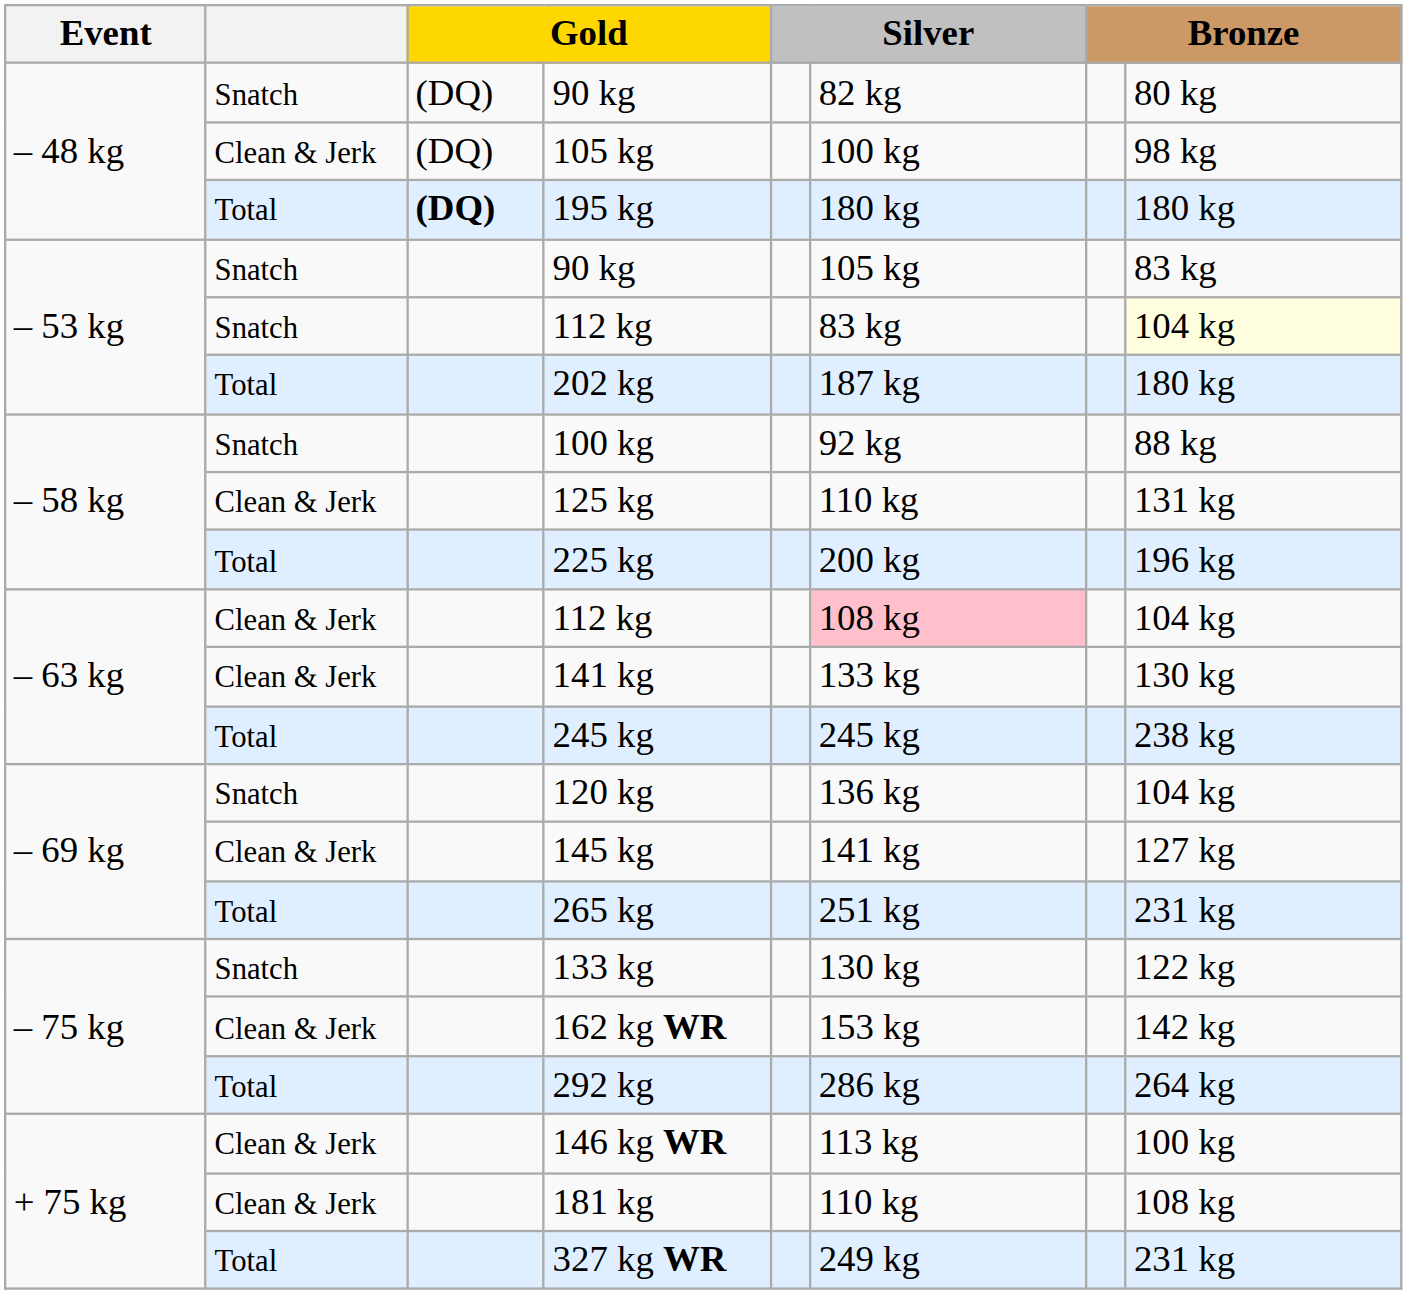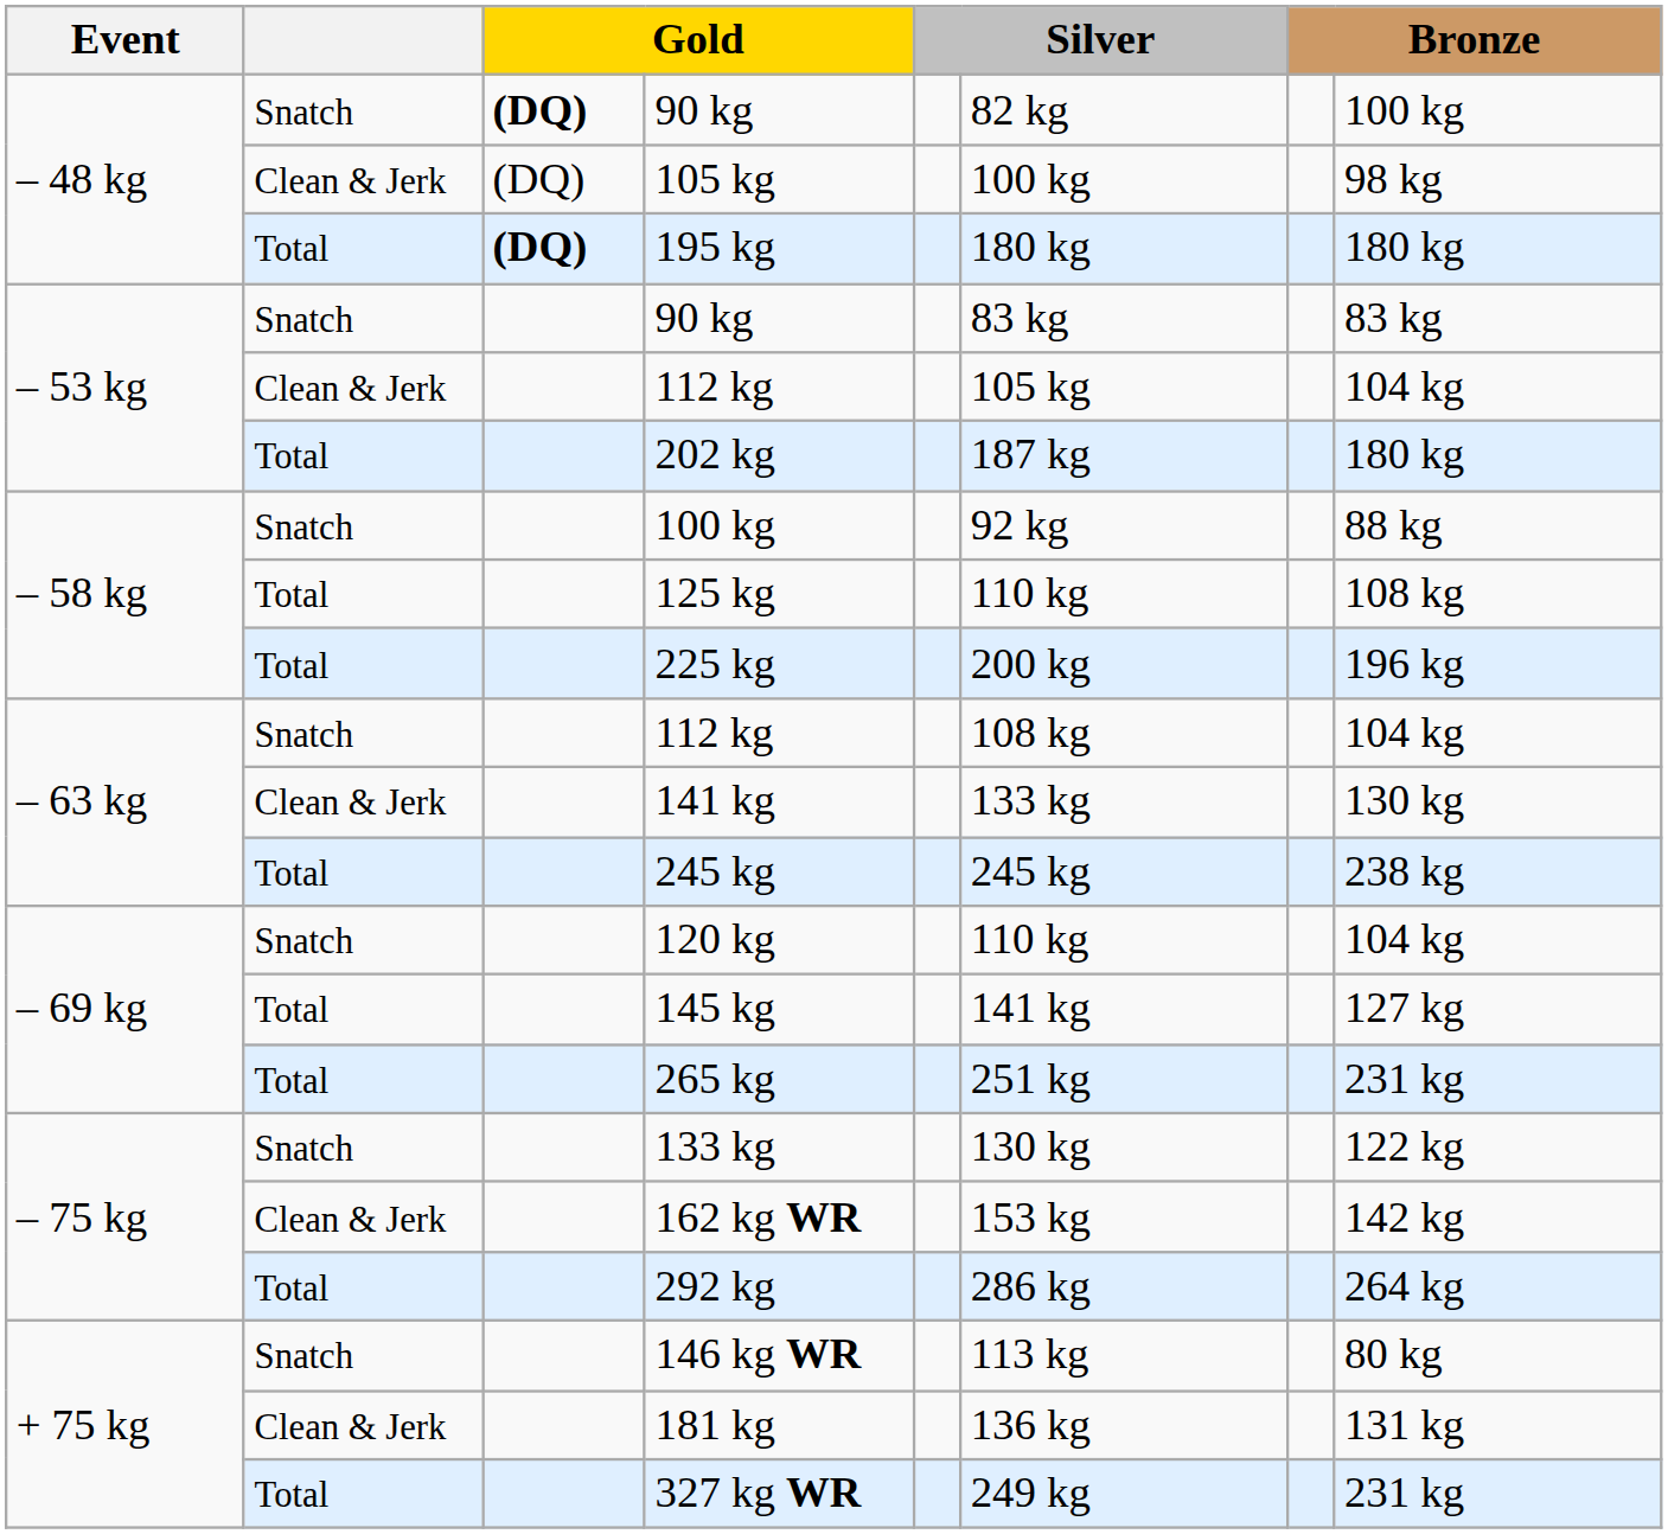 <table class="wikitable">
 <tr>
 <th width=80>Event</th>
 <th width=80></th>
 <td bgcolor=gold align="center" colspan=2 width=250><strong>Gold</strong></td>
 <td bgcolor=silver align="center" colspan=2 width=250><strong>Silver</strong></td>
 <td bgcolor=#cc9966 colspan=2 align="center" width=250><strong>Bronze</strong></td>
 </tr>
 <tr>
 <td rowspan=3>– 48 kg<br><em></em></td>
 <td><small>Snatch</small></td>
-<td> (DQ)</td>
+<td><strong> (DQ)</strong></td>
 <td>90 kg</td>
 <td></td>
 <td>82 kg</td>
 <td></td>
-<td>80 kg</td>
+<td>100 kg</td>
 </tr>
 <tr>
 <td><small>Clean & Jerk</small></td>
 <td> (DQ)</td>
 <td>105 kg</td>
 <td></td>
 <td>100 kg</td>
 <td></td>
 <td>98 kg</td>
 </tr>
 <tr bgcolor=#dfefff>
 <td><small>Total</small></td>
 <td><strong> (DQ)</strong></td>
 <td>195 kg</td>
 <td><strong></strong></td>
 <td>180 kg</td>
 <td><strong></strong></td>
 <td>180 kg</td>
 </tr>
 <tr>
 <td rowspan=3>– 53 kg<br><em></em></td>
 <td><small>Snatch</small></td>
 <td></td>
 <td>90 kg</td>
 <td></td>
-<td>105 kg</td>
+<td>83 kg</td>
 <td></td>
 <td>83 kg</td>
 </tr>
 <tr>
-<td><small>Snatch</small></td>
+<td><small>Clean & Jerk</small></td>
 <td></td>
 <td>112 kg</td>
 <td></td>
-<td>83 kg</td>
+<td>105 kg</td>
 <td></td>
-<td style="background: lightyellow;">104 kg</td>
+<td>104 kg</td>
 </tr>
 <tr bgcolor=#dfefff>
 <td><small>Total</small></td>
 <td><strong></strong></td>
 <td>202 kg</td>
 <td><strong></strong></td>
 <td>187 kg</td>
 <td><strong></strong></td>
 <td>180 kg</td>
 </tr>
 <tr>
 <td rowspan=3>– 58 kg<br><em></em></td>
 <td><small>Snatch</small></td>
 <td></td>
 <td>100 kg</td>
 <td></td>
 <td>92 kg</td>
 <td></td>
 <td>88 kg</td>
 </tr>
 <tr>
-<td><small>Clean & Jerk</small></td>
+<td><small>Total</small></td>
 <td></td>
 <td>125 kg</td>
 <td></td>
 <td>110 kg</td>
 <td></td>
-<td>131 kg</td>
+<td>108 kg</td>
 </tr>
 <tr bgcolor=#dfefff>
 <td><small>Total</small></td>
 <td><strong></strong></td>
 <td>225 kg</td>
 <td><strong></strong></td>
 <td>200 kg</td>
 <td><strong></strong></td>
 <td>196 kg</td>
 </tr>
 <tr>
 <td rowspan=3>– 63 kg<br><em></em></td>
-<td><small>Clean & Jerk</small></td>
+<td><small>Snatch</small></td>
 <td></td>
 <td>112 kg</td>
 <td></td>
-<td style="background: pink;">108 kg</td>
+<td>108 kg</td>
 <td></td>
 <td>104 kg</td>
 </tr>
 <tr>
 <td><small>Clean & Jerk</small></td>
 <td></td>
 <td>141 kg</td>
 <td></td>
 <td>133 kg</td>
 <td></td>
 <td>130 kg</td>
 </tr>
 <tr bgcolor=#dfefff>
 <td><small>Total</small></td>
 <td><strong></strong></td>
 <td>245 kg</td>
 <td><strong></strong></td>
 <td>245 kg</td>
 <td><strong></strong></td>
 <td>238 kg</td>
 </tr>
 <tr>
 <td rowspan=3>– 69 kg<br><em></em></td>
 <td><small>Snatch</small></td>
 <td></td>
 <td>120 kg</td>
 <td></td>
-<td>136 kg</td>
+<td>110 kg</td>
 <td></td>
 <td>104 kg</td>
 </tr>
 <tr>
-<td><small>Clean & Jerk</small></td>
+<td><small>Total</small></td>
 <td></td>
 <td>145 kg</td>
 <td></td>
 <td>141 kg</td>
 <td></td>
 <td>127 kg</td>
 </tr>
 <tr bgcolor=#dfefff>
 <td><small>Total</small></td>
 <td><strong></strong></td>
 <td>265 kg</td>
 <td><strong></strong></td>
 <td>251 kg</td>
 <td><strong></strong></td>
 <td>231 kg</td>
 </tr>
 <tr>
 <td rowspan=3>– 75 kg<br><em></em></td>
 <td><small>Snatch</small></td>
 <td></td>
 <td>133 kg</td>
 <td></td>
 <td>130 kg</td>
 <td></td>
 <td>122 kg</td>
 </tr>
 <tr>
 <td><small>Clean & Jerk</small></td>
 <td></td>
 <td>162 kg <strong>WR</strong></td>
 <td></td>
 <td>153 kg</td>
 <td></td>
 <td>142 kg</td>
 </tr>
 <tr bgcolor=#dfefff>
 <td><small>Total</small></td>
 <td><strong></strong></td>
 <td>292 kg</td>
 <td><strong></strong></td>
 <td>286 kg</td>
 <td><strong></strong></td>
 <td>264 kg</td>
 </tr>
 <tr>
 <td rowspan=3>+ 75 kg</td>
-<td><small>Clean & Jerk</small></td>
+<td><small>Snatch</small></td>
 <td></td>
 <td>146 kg <strong>WR</strong></td>
 <td></td>
 <td>113 kg</td>
 <td></td>
-<td>100 kg</td>
+<td>80 kg</td>
 </tr>
 <tr>
 <td><small>Clean & Jerk</small></td>
 <td></td>
 <td>181 kg</td>
 <td></td>
-<td>110 kg</td>
+<td>136 kg</td>
 <td></td>
-<td>108 kg</td>
+<td>131 kg</td>
 </tr>
 <tr bgcolor=#dfefff>
 <td><small>Total</small></td>
 <td><strong></strong></td>
 <td>327 kg <strong>WR</strong></td>
 <td><strong></strong></td>
 <td>249 kg</td>
 <td><strong></strong></td>
 <td>231 kg</td>
 </tr>
 </table>
